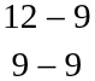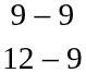 <table style="text-align:center">
 <tr>
 <th width=200></th>
 <th width=100></th>
 <th width=200></th>
 </tr>
 <tr>
 <td align=right><strong></strong></td>
+<td>9 – 9</td>
+<td align=left><strong></strong></td>
+</tr>
+<tr>
+<td align=right><strong></strong></td>
 <td>12 – 9</td>
 <td align=left></td>
 </tr>
-<tr>
-<td align=right><strong></strong></td>
-<td>9 – 9</td>
-<td align=left><strong></strong></td>
-</tr>
 </table>
